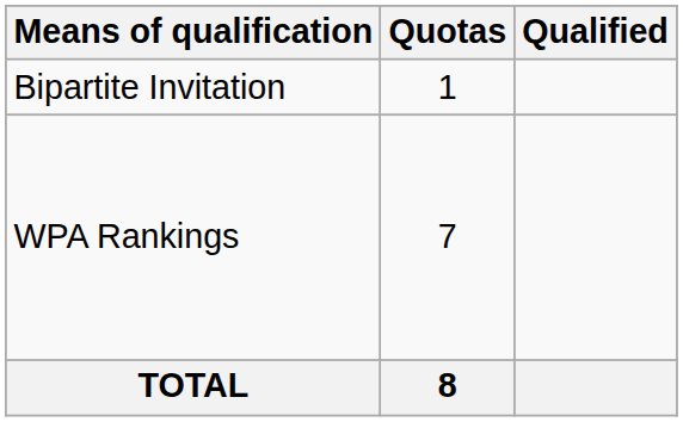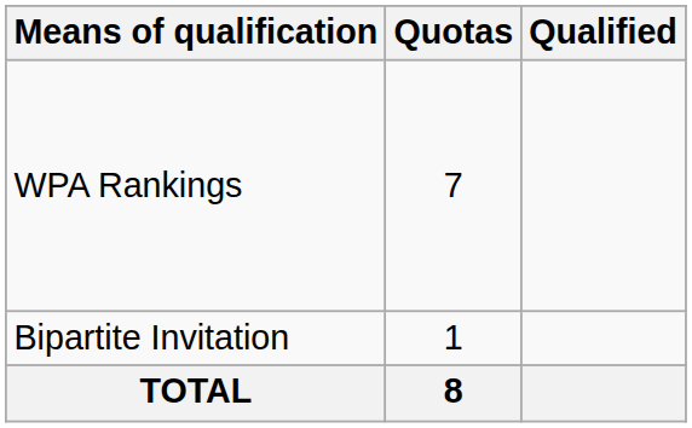 <table class = "wikitable">
 <tr>
 <th>Means of qualification</th>
 <th>Quotas</th>
 <th>Qualified</th>
 </tr>
 <tr>
+<td>WPA Rankings</td>
+<td align="center">7</td>
+<td><br><br><br><br><br><br></td>
+</tr>
+<tr>
 <td>Bipartite Invitation</td>
 <td align="center">1</td>
 <td></td>
-</tr>
-<tr>
-<td>WPA Rankings</td>
-<td align="center">7</td>
-<td><br><br><br><br><br><br></td>
 </tr>
 <tr>
 <th>TOTAL</th>
 <th>8</th>
 <th></th>
 </tr>
 </table>
